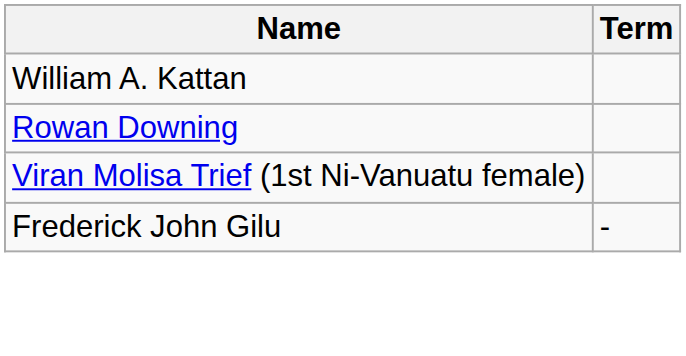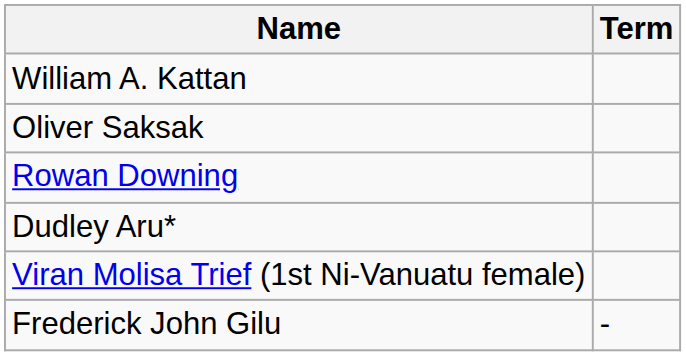 <table class="wikitable">
 <tr>
 <th>Name</th>
 <th>Term</th>
 </tr>
 <tr>
 <td>William A. Kattan</td>
 <td></td>
 </tr>
 <tr>
+<td>Oliver Saksak</td>
+<td></td>
+</tr>
+<tr>
 <td><a href='#'>Rowan Downing</a></td>
+<td></td>
+</tr>
+<tr>
+<td>Dudley Aru*</td>
 <td></td>
 </tr>
 <tr>
 <td><a href='#'>Viran Molisa Trief</a> (1st Ni-Vanuatu female)</td>
 <td></td>
 </tr>
 <tr>
 <td>Frederick John Gilu</td>
 <td>-</td>
 </tr>
 </table>
